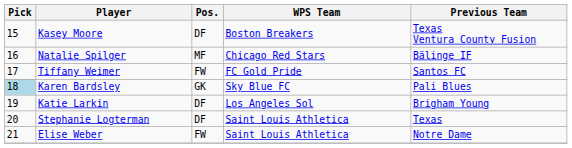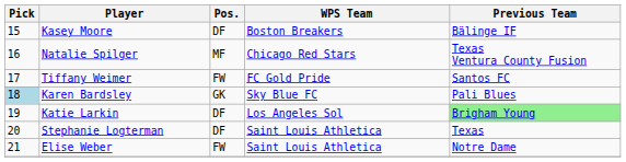 <table class="wikitable">
 <tr>
 <th width="5%">Pick</th>
 <th width="25%">Player</th>
 <th width="5%">Pos.</th>
 <th width="30%">WPS Team</th>
 <th width="25%">Previous Team</th>
 </tr>
 <tr>
 <td>15</td>
 <td><a href='#'>Kasey Moore</a></td>
 <td>DF</td>
 <td><a href='#'>Boston Breakers</a></td>
-<td><a href='#'>Texas</a><br><a href='#'>Ventura County Fusion</a></td>
+<td><a href='#'>Bälinge IF</a></td>
 </tr>
 <tr>
 <td>16</td>
 <td><a href='#'>Natalie Spilger</a></td>
 <td>MF</td>
 <td><a href='#'>Chicago Red Stars</a></td>
-<td><a href='#'>Bälinge IF</a></td>
+<td><a href='#'>Texas</a><br><a href='#'>Ventura County Fusion</a></td>
 </tr>
 <tr>
 <td>17</td>
 <td><a href='#'>Tiffany Weimer</a></td>
 <td>FW</td>
 <td><a href='#'>FC Gold Pride</a></td>
 <td><a href='#'>Santos FC</a></td>
 </tr>
 <tr>
 <td style="background: lightblue;">18</td>
 <td><a href='#'>Karen Bardsley</a></td>
 <td>GK</td>
 <td><a href='#'>Sky Blue FC</a></td>
 <td><a href='#'>Pali Blues</a></td>
 </tr>
 <tr>
 <td>19</td>
 <td><a href='#'>Katie Larkin</a></td>
 <td>DF</td>
 <td><a href='#'>Los Angeles Sol</a></td>
-<td><a href='#'>Brigham Young</a></td>
+<td style="background: lightgreen;"><a href='#'>Brigham Young</a></td>
 </tr>
 <tr>
 <td>20</td>
 <td><a href='#'>Stephanie Logterman</a></td>
 <td>DF</td>
 <td><a href='#'>Saint Louis Athletica</a></td>
 <td><a href='#'>Texas</a></td>
 </tr>
 <tr>
 <td>21</td>
 <td><a href='#'>Elise Weber</a></td>
 <td>FW</td>
 <td><a href='#'>Saint Louis Athletica</a></td>
 <td><a href='#'>Notre Dame</a></td>
 </tr>
 <tr>
 </tr>
 </table>
